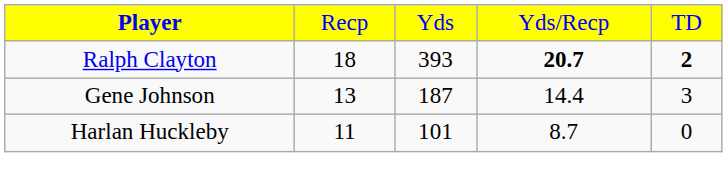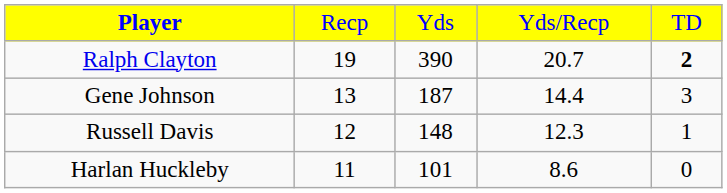 <table class="wikitable" style="width:80%;">
 <tr style="text-align:center; background:yellow; color:blue;">
 <td><strong>Player</strong></td>
 <td>Recp</td>
 <td>Yds</td>
 <td>Yds/Recp</td>
 <td>TD</td>
 </tr>
 <tr style="text-align:center;" bgcolor="">
 <td><a href='#'>Ralph Clayton</a></td>
-<td>18</td>
-<td>393</td>
-<td><strong>20.7</strong></td>
+<td>19</td>
+<td>390</td>
+<td>20.7</td>
 <td><strong>2</strong></td>
 </tr>
 <tr style="text-align:center;" bgcolor="">
 <td>Gene Johnson</td>
 <td>13</td>
 <td>187</td>
 <td>14.4</td>
 <td>3</td>
 </tr>
 <tr style="text-align:center;" bgcolor="">
+<td>Russell Davis</td>
+<td>12</td>
+<td>148</td>
+<td>12.3</td>
+<td>1</td>
+</tr>
+<tr style="text-align:center;" bgcolor="">
 <td>Harlan Huckleby</td>
 <td>11</td>
 <td>101</td>
-<td>8.7</td>
+<td>8.6</td>
 <td>0</td>
 </tr>
 </table>
